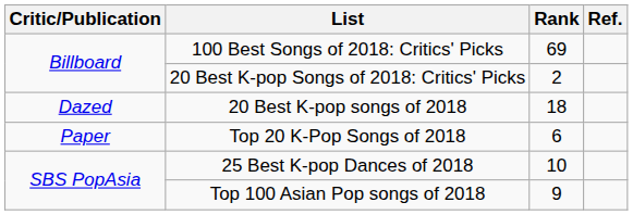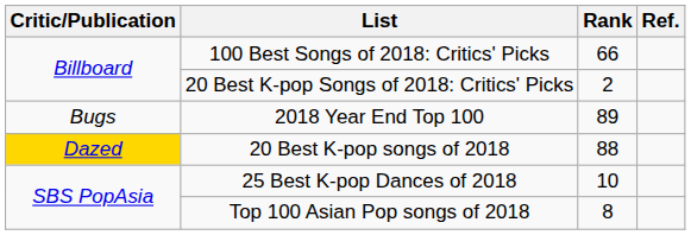 <table class="sortable wikitable">
 <tr>
 <th>Critic/Publication</th>
 <th>List</th>
 <th>Rank</th>
 <th>Ref.</th>
 </tr>
 <tr>
 <td rowspan="2" align="center"><em><a href='#'>Billboard</a></em></td>
 <td align="center">100 Best Songs of 2018: Critics' Picks</td>
-<td align="center">69</td>
+<td align="center">66</td>
 <td></td>
 </tr>
 <tr>
 <td align="center">20 Best K-pop Songs of 2018: Critics' Picks</td>
 <td align="center">2</td>
 <td></td>
 </tr>
 <tr>
-<td align="center"><em><a href='#'>Dazed</a></em></td>
-<td align="center">20 Best K-pop songs of 2018</td>
-<td align="center">18</td>
+<td align="center"><em>Bugs</em></td>
+<td align="center">2018 Year End Top 100</td>
+<td align="center">89</td>
 <td></td>
 </tr>
 <tr>
-<td align="center"><em><a href='#'>Paper</a></em></td>
-<td align="center">Top 20 K-Pop Songs of 2018</td>
-<td align="center">6</td>
+<td align="center" style="background: gold;"><em><a href='#'>Dazed</a></em></td>
+<td align="center">20 Best K-pop songs of 2018</td>
+<td align="center">88</td>
 <td></td>
 </tr>
 <tr>
 <td rowspan="2" align="center"><em><a href='#'>SBS PopAsia</a></em></td>
 <td align="center">25 Best K-pop Dances of 2018</td>
 <td align="center">10</td>
 <td></td>
 </tr>
 <tr>
 <td align="center">Top 100 Asian Pop songs of 2018</td>
-<td align="center">9</td>
+<td align="center">8</td>
 <td></td>
 </tr>
 </table>
